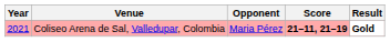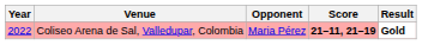 <table class="sortable wikitable" style="font-size: 90%;">
 <tr>
 <th>Year</th>
 <th>Venue</th>
 <th>Opponent</th>
 <th>Score</th>
 <th>Result</th>
 </tr>
 <tr style="background:#FFAAAA">
-<td align="center"><a href='#'>2021</a></td>
+<td align="center"><a href='#'>2022</a></td>
 <td align="left">Coliseo Arena de Sal, <a href='#'>Valledupar</a>, Colombia</td>
 <td align="left"> <a href='#'>Maria Pérez</a></td>
 <td align="left"><strong>21–11, 21–19</strong></td>
 <td style="text-align:left; background:white"> <strong>Gold</strong></td>
 </tr>
 </table>
